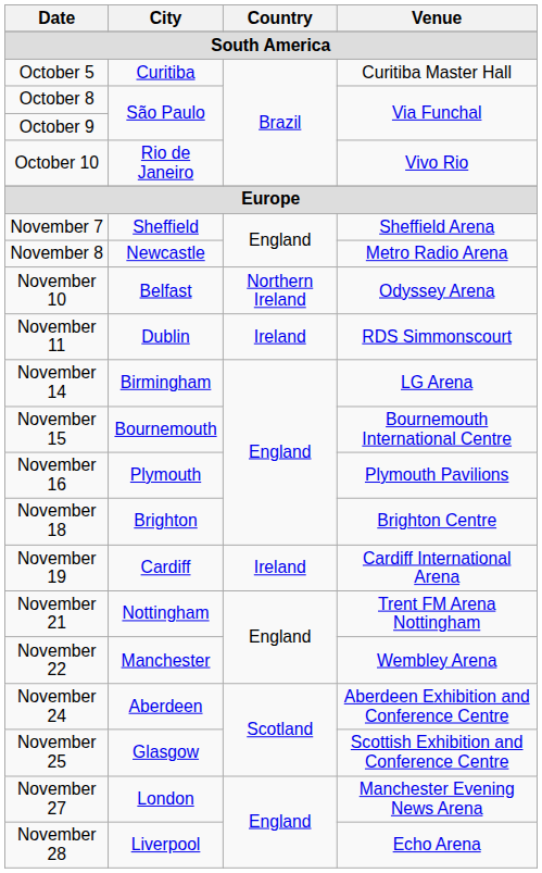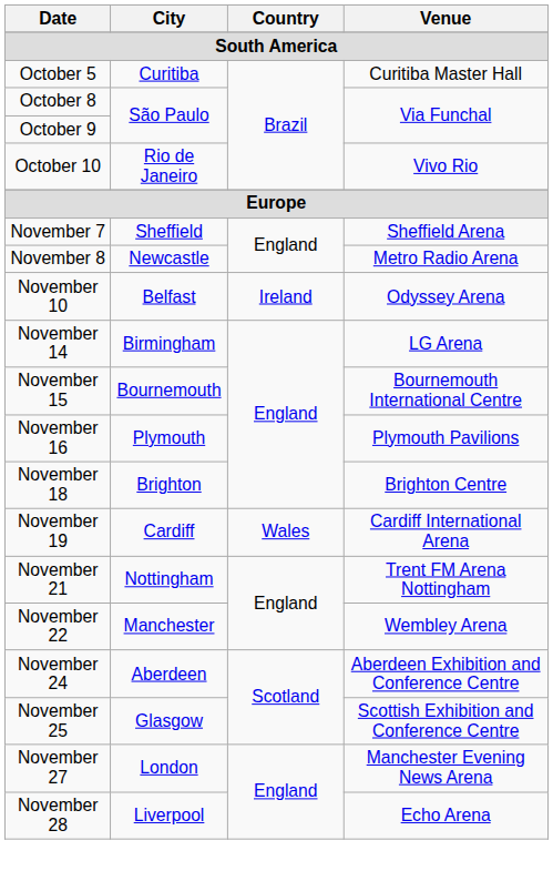 <table class="wikitable" style="text-align:center;">
 <tr>
 <th style="width:90px;">Date</th>
 <th style="width:100px;">City</th>
 <th style="width:100px;">Country</th>
 <th style="width:180px;">Venue</th>
 </tr>
 <tr>
 </tr>
 <tr style="background:#ddd;">
 <td colspan="4" style="text-align:center;"><strong>South America</strong></td>
 </tr>
 <tr>
 <td>October 5</td>
 <td><a href='#'>Curitiba</a></td>
 <td rowspan="4"><a href='#'>Brazil</a></td>
 <td>Curitiba Master Hall</td>
 </tr>
 <tr>
 <td>October 8</td>
 <td rowspan="2"><a href='#'>São Paulo</a></td>
 <td rowspan="2"><a href='#'>Via Funchal</a></td>
 </tr>
 <tr>
 <td>October 9</td>
 </tr>
 <tr>
 <td>October 10</td>
 <td><a href='#'>Rio de Janeiro</a></td>
 <td><a href='#'>Vivo Rio</a></td>
 </tr>
 <tr>
 </tr>
 <tr style="background:#ddd;">
 <td colspan="4" style="text-align:center;"><strong>Europe</strong></td>
 </tr>
 <tr>
 <td>November 7</td>
 <td><a href='#'>Sheffield</a></td>
 <td rowspan="2">England</td>
 <td><a href='#'>Sheffield Arena</a></td>
 </tr>
 <tr>
 <td>November 8</td>
 <td><a href='#'>Newcastle</a></td>
 <td><a href='#'>Metro Radio Arena</a></td>
 </tr>
 <tr>
 <td>November 10</td>
 <td><a href='#'>Belfast</a></td>
-<td><a href='#'>Northern Ireland</a></td>
+<td><a href='#'>Ireland</a></td>
 <td><a href='#'>Odyssey Arena</a></td>
-</tr>
-<tr>
-<td>November 11</td>
-<td><a href='#'>Dublin</a></td>
-<td><a href='#'>Ireland</a></td>
-<td><a href='#'>RDS Simmonscourt</a></td>
 </tr>
 <tr>
 <td>November 14</td>
 <td><a href='#'>Birmingham</a></td>
 <td rowspan="4"><a href='#'>England</a></td>
 <td><a href='#'>LG Arena</a></td>
 </tr>
 <tr>
 <td>November 15</td>
 <td><a href='#'>Bournemouth</a></td>
 <td><a href='#'>Bournemouth International Centre</a></td>
 </tr>
 <tr>
 <td>November 16</td>
 <td><a href='#'>Plymouth</a></td>
 <td><a href='#'>Plymouth Pavilions</a></td>
 </tr>
 <tr>
 <td>November 18</td>
 <td><a href='#'>Brighton</a></td>
 <td><a href='#'>Brighton Centre</a></td>
 </tr>
 <tr>
 <td>November 19</td>
 <td><a href='#'>Cardiff</a></td>
-<td><a href='#'>Ireland</a></td>
+<td><a href='#'>Wales</a></td>
 <td><a href='#'>Cardiff International Arena</a></td>
 </tr>
 <tr>
 <td>November 21</td>
 <td><a href='#'>Nottingham</a></td>
 <td rowspan="2">England</td>
 <td><a href='#'>Trent FM Arena Nottingham</a></td>
 </tr>
 <tr>
 <td>November 22</td>
 <td><a href='#'>Manchester</a></td>
 <td><a href='#'>Wembley Arena</a></td>
 </tr>
 <tr>
 <td>November 24</td>
 <td><a href='#'>Aberdeen</a></td>
 <td rowspan="2"><a href='#'>Scotland</a></td>
 <td><a href='#'>Aberdeen Exhibition and Conference Centre</a></td>
 </tr>
 <tr>
 <td>November 25</td>
 <td><a href='#'>Glasgow</a></td>
 <td><a href='#'>Scottish Exhibition and Conference Centre</a></td>
 </tr>
 <tr>
 <td>November 27</td>
 <td><a href='#'>London</a></td>
 <td rowspan="2"><a href='#'>England</a></td>
 <td><a href='#'>Manchester Evening News Arena</a></td>
 </tr>
 <tr>
 <td>November 28</td>
 <td><a href='#'>Liverpool</a></td>
 <td><a href='#'>Echo Arena</a></td>
 </tr>
 </table>
